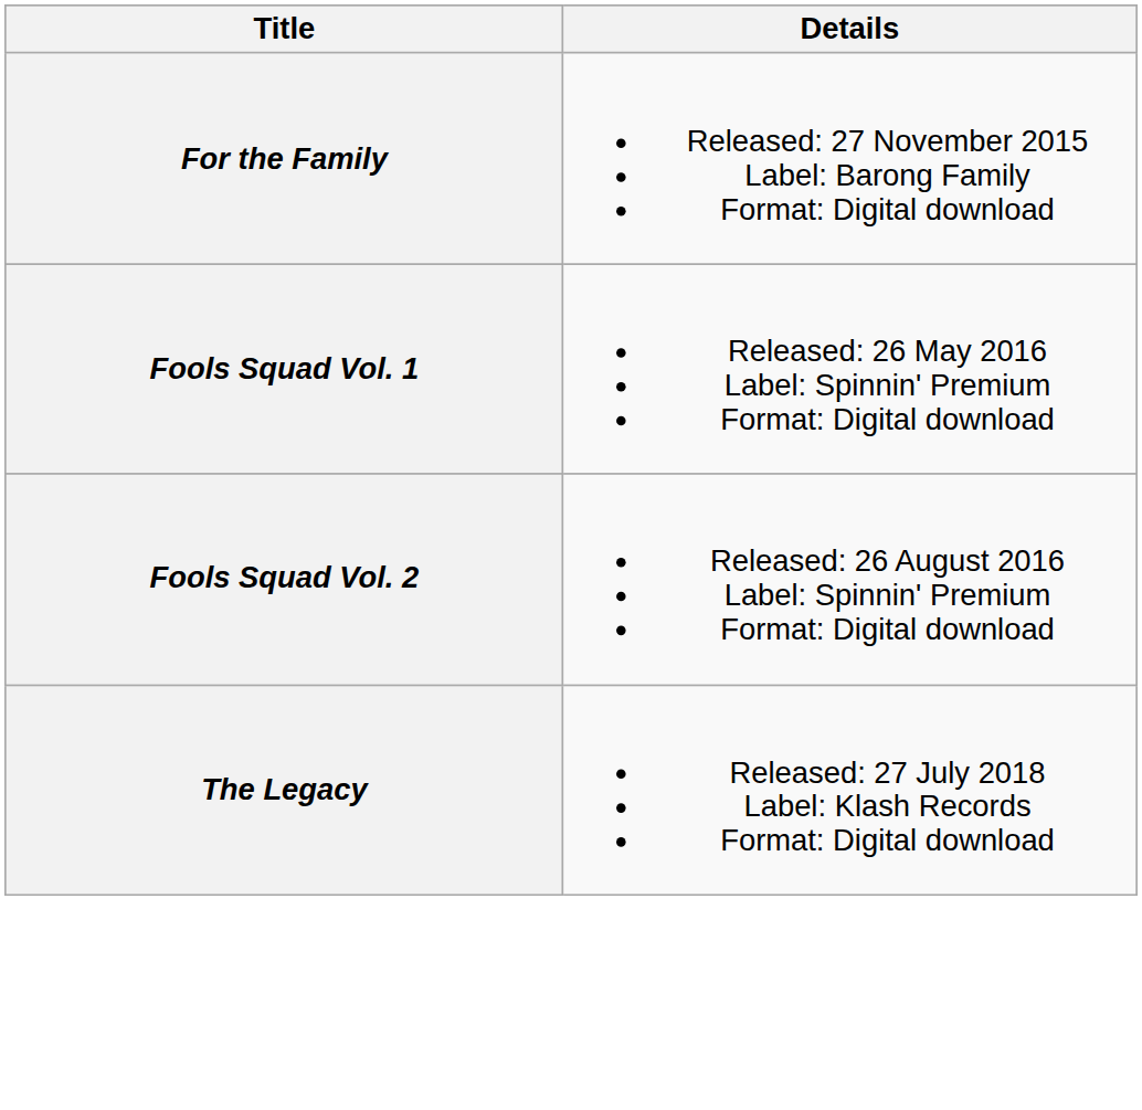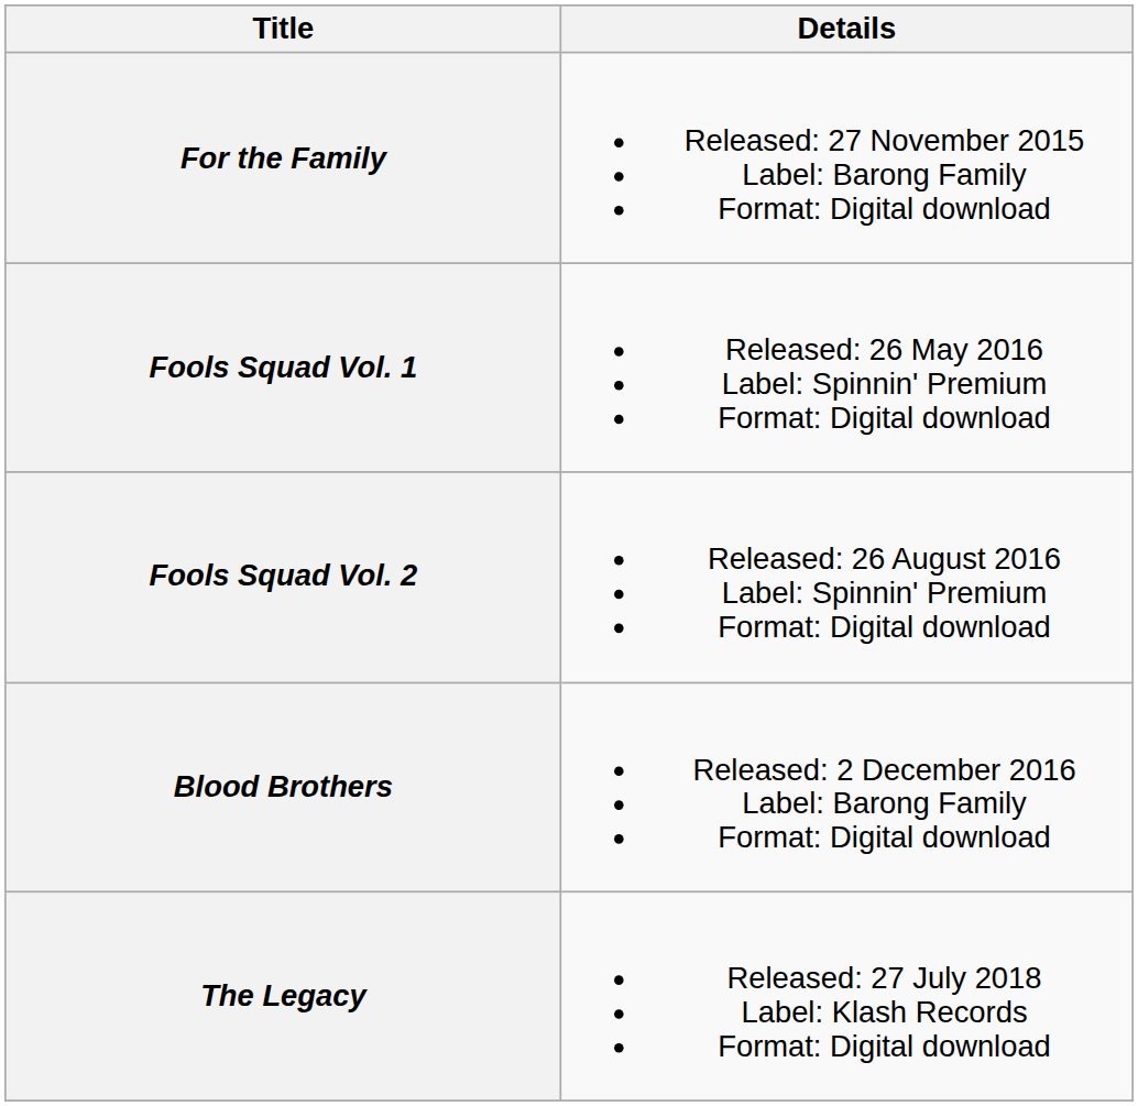 <table class="wikitable plainrowheaders" style="text-align:center;">
 <tr>
 <th scope="col" style="width:18em;">Title</th>
 <th scope="col" style="width:18.5em;">Details</th>
 </tr>
 <tr>
 <th scope="row"><em>For the Family</em><br></th>
 <td><br><ul><li>Released: 27 November 2015</li><li>Label: Barong Family</li><li>Format: Digital download</li></ul></td>
 </tr>
 <tr>
 <th scope="row"><em>Fools Squad Vol. 1</em><br></th>
 <td><br><ul><li>Released: 26 May 2016</li><li>Label: Spinnin' Premium</li><li>Format: Digital download</li></ul></td>
 </tr>
 <tr>
 <th scope="row"><em>Fools Squad Vol. 2</em><br></th>
 <td><br><ul><li>Released: 26 August 2016</li><li>Label: Spinnin' Premium</li><li>Format: Digital download</li></ul></td>
 </tr>
 <tr>
+<th scope="row"><em>Blood Brothers</em><br></th>
+<td><br><ul><li>Released: 2 December 2016</li><li>Label: Barong Family</li><li>Format: Digital download</li></ul></td>
+</tr>
+<tr>
 <th scope="row"><em>The Legacy</em></th>
 <td><br><ul><li>Released: 27 July 2018</li><li>Label: Klash Records</li><li>Format: Digital download</li></ul></td>
 </tr>
 </table>
